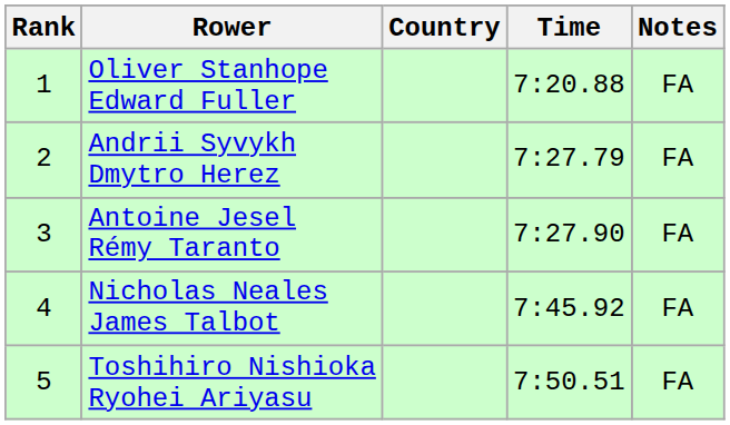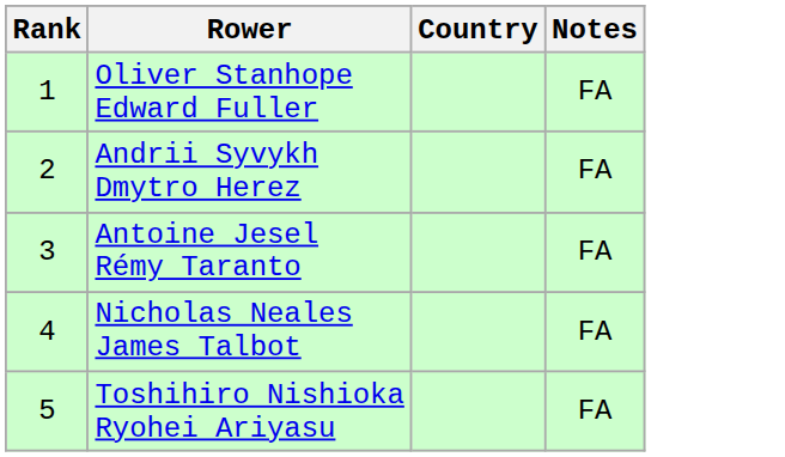 <table class="wikitable" style="text-align:center">
 <tr>
 <th>Rank</th>
 <th>Rower</th>
 <th>Country</th>
-<th>Time</th>
 <th>Notes</th>
 </tr>
 <tr bgcolor=ccffcc>
 <td>1</td>
 <td align="left"><a href='#'>Oliver Stanhope</a><br><a href='#'>Edward Fuller</a></td>
 <td align="left"></td>
-<td>7:20.88</td>
 <td>FA</td>
 </tr>
 <tr bgcolor=ccffcc>
 <td>2</td>
 <td align="left"><a href='#'>Andrii Syvykh</a><br><a href='#'>Dmytro Herez</a></td>
 <td align="left"></td>
-<td>7:27.79</td>
 <td>FA</td>
 </tr>
 <tr bgcolor=ccffcc>
 <td>3</td>
 <td align="left"><a href='#'>Antoine Jesel</a><br><a href='#'>Rémy Taranto</a></td>
 <td align="left"></td>
-<td>7:27.90</td>
 <td>FA</td>
 </tr>
 <tr bgcolor=ccffcc>
 <td>4</td>
 <td align="left"><a href='#'>Nicholas Neales</a><br><a href='#'>James Talbot</a></td>
 <td align="left"></td>
-<td>7:45.92</td>
 <td>FA</td>
 </tr>
 <tr bgcolor=ccffcc>
 <td>5</td>
 <td align="left"><a href='#'>Toshihiro Nishioka</a><br><a href='#'>Ryohei Ariyasu</a></td>
 <td align="left"></td>
-<td>7:50.51</td>
 <td>FA</td>
 </tr>
 </table>
